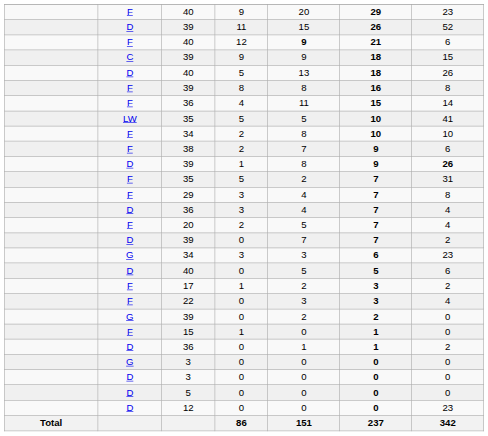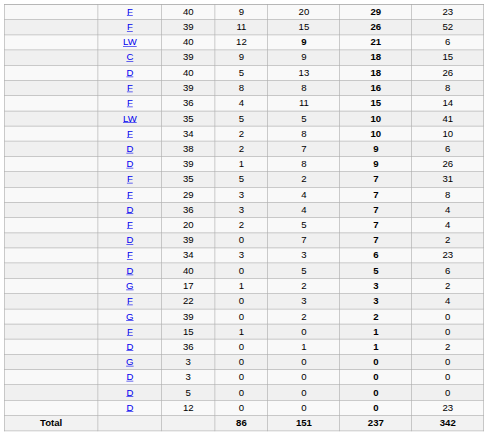 <table class="wikitable sortable" width ="800">
 <tr align="center">
 </tr>
 <tr align="center" bgcolor="">
 <td></td>
 <td><a href='#'>F</a></td>
 <td>40</td>
 <td>9</td>
 <td>20</td>
 <td><strong>29</strong></td>
 <td>23</td>
 </tr>
 <tr align="center" bgcolor="f0f0f0">
 <td></td>
-<td><a href='#'>D</a></td>
+<td><a href='#'>F</a></td>
 <td>39</td>
 <td>11</td>
 <td>15</td>
 <td><strong>26</strong></td>
 <td>52</td>
 </tr>
 <tr align="center" bgcolor="">
 <td></td>
-<td><a href='#'>F</a></td>
+<td><a href='#'>LW</a></td>
 <td>40</td>
 <td>12</td>
 <td><strong>9</strong></td>
 <td><strong>21</strong></td>
 <td>6</td>
 </tr>
 <tr align="center" bgcolor="f0f0f0">
 <td></td>
 <td><a href='#'>C</a></td>
 <td>39</td>
 <td>9</td>
 <td>9</td>
 <td><strong>18</strong></td>
 <td>15</td>
 </tr>
 <tr align="center" bgcolor="">
 <td></td>
 <td><a href='#'>D</a></td>
 <td>40</td>
 <td>5</td>
 <td>13</td>
 <td><strong>18</strong></td>
 <td>26</td>
 </tr>
 <tr align="center" bgcolor="f0f0f0">
 <td></td>
 <td><a href='#'>F</a></td>
 <td>39</td>
 <td>8</td>
 <td>8</td>
 <td><strong>16</strong></td>
 <td>8</td>
 </tr>
 <tr align="center" bgcolor="">
 <td></td>
 <td><a href='#'>F</a></td>
 <td>36</td>
 <td>4</td>
 <td>11</td>
 <td><strong>15</strong></td>
 <td>14</td>
 </tr>
 <tr align="center" bgcolor="f0f0f0">
 <td></td>
 <td><a href='#'>LW</a></td>
 <td>35</td>
 <td>5</td>
 <td>5</td>
 <td><strong>10</strong></td>
 <td>41</td>
 </tr>
 <tr align="center" bgcolor="">
 <td></td>
 <td><a href='#'>F</a></td>
 <td>34</td>
 <td>2</td>
 <td>8</td>
 <td><strong>10</strong></td>
 <td>10</td>
 </tr>
 <tr align="center" bgcolor="f0f0f0">
 <td></td>
-<td><a href='#'>F</a></td>
+<td><a href='#'>D</a></td>
 <td>38</td>
 <td>2</td>
 <td>7</td>
 <td><strong>9</strong></td>
 <td>6</td>
 </tr>
 <tr align="center" bgcolor="">
 <td></td>
 <td><a href='#'>D</a></td>
 <td>39</td>
 <td>1</td>
 <td>8</td>
 <td><strong>9</strong></td>
-<td><strong>26</strong></td>
+<td>26</td>
 </tr>
 <tr align="center" bgcolor="f0f0f0">
 <td></td>
 <td><a href='#'>F</a></td>
 <td>35</td>
 <td>5</td>
 <td>2</td>
 <td><strong>7</strong></td>
 <td>31</td>
 </tr>
 <tr align="center" bgcolor="">
 <td></td>
 <td><a href='#'>F</a></td>
 <td>29</td>
 <td>3</td>
 <td>4</td>
 <td><strong>7</strong></td>
 <td>8</td>
 </tr>
 <tr align="center" bgcolor="f0f0f0">
 <td></td>
 <td><a href='#'>D</a></td>
 <td>36</td>
 <td>3</td>
 <td>4</td>
 <td><strong>7</strong></td>
 <td>4</td>
 </tr>
 <tr align="center" bgcolor="">
 <td></td>
 <td><a href='#'>F</a></td>
 <td>20</td>
 <td>2</td>
 <td>5</td>
 <td><strong>7</strong></td>
 <td>4</td>
 </tr>
 <tr align="center" bgcolor="f0f0f0">
 <td></td>
 <td><a href='#'>D</a></td>
 <td>39</td>
 <td>0</td>
 <td>7</td>
 <td><strong>7</strong></td>
 <td>2</td>
 </tr>
 <tr align="center" bgcolor="">
 <td></td>
-<td><a href='#'>G</a></td>
+<td><a href='#'>F</a></td>
 <td>34</td>
 <td>3</td>
 <td>3</td>
 <td><strong>6</strong></td>
 <td>23</td>
 </tr>
 <tr align="center" bgcolor="f0f0f0">
 <td></td>
 <td><a href='#'>D</a></td>
 <td>40</td>
 <td>0</td>
 <td>5</td>
 <td><strong>5</strong></td>
 <td>6</td>
 </tr>
 <tr align="center" bgcolor="">
 <td></td>
-<td><a href='#'>F</a></td>
+<td><a href='#'>G</a></td>
 <td>17</td>
 <td>1</td>
 <td>2</td>
 <td><strong>3</strong></td>
 <td>2</td>
 </tr>
 <tr align="center" bgcolor="f0f0f0">
 <td></td>
 <td><a href='#'>F</a></td>
 <td>22</td>
 <td>0</td>
 <td>3</td>
 <td><strong>3</strong></td>
 <td>4</td>
 </tr>
 <tr align="center" bgcolor="">
 <td></td>
 <td><a href='#'>G</a></td>
 <td>39</td>
 <td>0</td>
 <td>2</td>
 <td><strong>2</strong></td>
 <td>0</td>
 </tr>
 <tr align="center" bgcolor="f0f0f0">
 <td></td>
 <td><a href='#'>F</a></td>
 <td>15</td>
 <td>1</td>
 <td>0</td>
 <td><strong>1</strong></td>
 <td>0</td>
 </tr>
 <tr align="center" bgcolor="">
 <td></td>
 <td><a href='#'>D</a></td>
 <td>36</td>
 <td>0</td>
 <td>1</td>
 <td><strong>1</strong></td>
 <td>2</td>
 </tr>
 <tr align="center" bgcolor="f0f0f0">
 <td></td>
 <td><a href='#'>G</a></td>
 <td>3</td>
 <td>0</td>
 <td>0</td>
 <td><strong>0</strong></td>
 <td>0</td>
 </tr>
 <tr align="center" bgcolor="">
 <td></td>
 <td><a href='#'>D</a></td>
 <td>3</td>
 <td>0</td>
 <td>0</td>
 <td><strong>0</strong></td>
 <td>0</td>
 </tr>
 <tr align="center" bgcolor="f0f0f0">
 <td></td>
 <td><a href='#'>D</a></td>
 <td>5</td>
 <td>0</td>
 <td>0</td>
 <td><strong>0</strong></td>
 <td>0</td>
 </tr>
 <tr align="center" bgcolor="">
 <td></td>
 <td><a href='#'>D</a></td>
 <td>12</td>
 <td>0</td>
 <td>0</td>
 <td><strong>0</strong></td>
 <td>23</td>
 </tr>
 <tr>
 <th>Total</th>
 <th></th>
 <th></th>
 <th>86</th>
 <th>151</th>
 <th>237</th>
 <th>342</th>
 </tr>
 </table>
